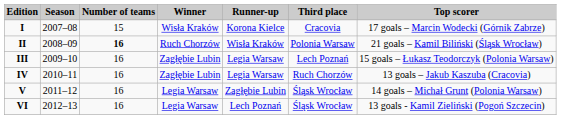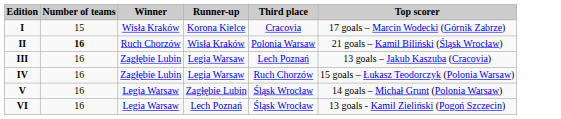 <table class="wikitable sortable">
 <tr bgcolor="#CCCCCC">
 <td align="center"><strong>Edition</strong></td>
-<td align="center"><strong>Season</strong></td>
 <td align="center"><strong>Number of teams</strong></td>
 <td align="center"><strong>Winner</strong></td>
 <td align="center"><strong>Runner-up</strong></td>
 <td align="center"><strong>Third place</strong></td>
 <td align="center"><strong>Top scorer</strong></td>
 </tr>
 <tr align="center">
 <td align=center><strong>I</strong></td>
-<td align=center>2007–08</td>
 <td align=center>15</td>
 <td align=center><a href='#'>Wisła Kraków</a></td>
 <td align=center><a href='#'>Korona Kielce</a></td>
 <td align=center><a href='#'>Cracovia</a></td>
 <td>17 goals – <a href='#'>Marcin Wodecki</a> (<a href='#'>Górnik Zabrze</a>)</td>
 </tr>
 <tr align="center">
 <td align=center><strong>II</strong></td>
-<td align=center>2008–09</td>
 <td align=center><strong>16</strong></td>
 <td align=center><a href='#'>Ruch Chorzów</a></td>
 <td align=center><a href='#'>Wisła Kraków</a></td>
 <td align=center><a href='#'>Polonia Warsaw</a></td>
 <td>21 goals – <a href='#'>Kamil Biliński</a> (<a href='#'>Śląsk Wrocław</a>)</td>
 </tr>
 <tr align="center">
 <td align=center><strong>III</strong></td>
-<td align=center>2009–10</td>
 <td align=center>16</td>
 <td align=center><a href='#'>Zagłębie Lubin</a></td>
 <td align=center><a href='#'>Legia Warsaw</a></td>
 <td align=center><a href='#'>Lech Poznań</a></td>
-<td>15 goals – <a href='#'>Łukasz Teodorczyk</a> (<a href='#'>Polonia Warsaw</a>)</td>
+<td>13 goals – <a href='#'>Jakub Kaszuba</a> (<a href='#'>Cracovia</a>)</td>
 </tr>
 <tr align="center">
 <td align=center><strong>IV</strong></td>
-<td align=center>2010–11</td>
 <td align=center>16</td>
 <td align=center><a href='#'>Zagłębie Lubin</a></td>
 <td align=center><a href='#'>Legia Warsaw</a></td>
 <td align=center><a href='#'>Ruch Chorzów</a></td>
-<td>13 goals – <a href='#'>Jakub Kaszuba</a> (<a href='#'>Cracovia</a>)</td>
+<td>15 goals – <a href='#'>Łukasz Teodorczyk</a> (<a href='#'>Polonia Warsaw</a>)</td>
 </tr>
 <tr align="center">
 <td align=center><strong>V</strong></td>
-<td align=center>2011–12</td>
 <td align=center>16</td>
 <td align=center><a href='#'>Legia Warsaw</a></td>
 <td align=center><a href='#'>Zagłębie Lubin</a></td>
 <td align=center><a href='#'>Śląsk Wrocław</a></td>
 <td>14 goals – <a href='#'>Michał Grunt</a> (<a href='#'>Polonia Warsaw</a>)</td>
 </tr>
 <tr align="center">
 <td align=center><strong>VI</strong></td>
-<td align=center>2012–13</td>
 <td align=center>16</td>
 <td align=center><a href='#'>Legia Warsaw</a></td>
 <td align=center><a href='#'>Lech Poznań</a></td>
 <td align=center><a href='#'>Śląsk Wrocław</a></td>
 <td>13 goals - <a href='#'>Kamil Zieliński</a> (<a href='#'>Pogoń Szczecin</a>)</td>
 </tr>
 </table>
